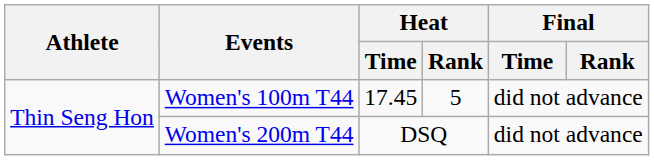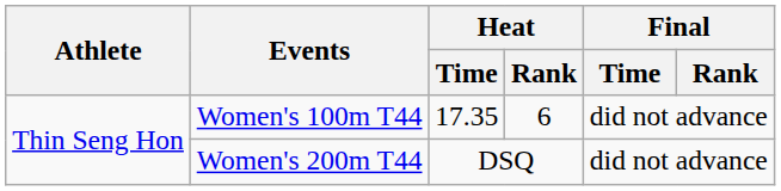 <table class=wikitable>
 <tr>
 <th rowspan="2">Athlete</th>
 <th rowspan="2">Events</th>
 <th colspan="2">Heat</th>
 <th colspan="2">Final</th>
 </tr>
 <tr>
 <th>Time</th>
 <th>Rank</th>
 <th>Time</th>
 <th>Rank</th>
 </tr>
 <tr>
 <td rowspan=2><a href='#'>Thin Seng Hon</a></td>
 <td><a href='#'>Women's 100m T44</a></td>
-<td align="center">17.45</td>
-<td align="center">5</td>
+<td align="center">17.35</td>
+<td align="center">6</td>
 <td align="center" colspan=2>did not advance</td>
 </tr>
 <tr>
 <td><a href='#'>Women's 200m T44</a></td>
 <td align="center" colspan=2>DSQ</td>
 <td align="center" colspan=2>did not advance</td>
 </tr>
 </table>
